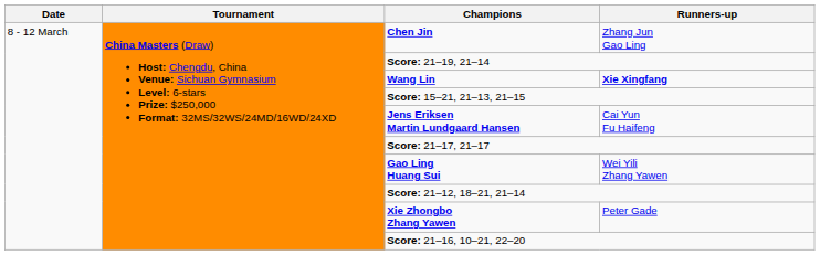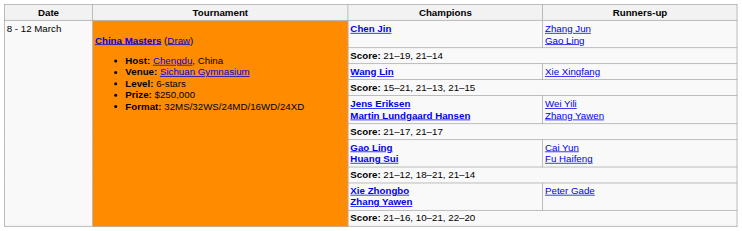 <table class="wikitable" style="font-size:80%">
 <tr>
 <th width="110">Date</th>
 <th width="330">Tournament</th>
 <th width="250">Champions</th>
 <th width="250">Runners-up</th>
 </tr>
 <tr valign=top>
 <td rowspan="10">8 - 12 March</td>
 <td bgcolor="#FF8C00" rowspan="10"><br><strong><a href='#'>China Masters</a></strong> (<a href='#'>Draw</a>)<ul><li><strong>Host:</strong> <a href='#'>Chengdu</a>, China</li><li><strong>Venue:</strong> <a href='#'>Sichuan Gymnasium</a></li><li><strong>Level:</strong> 6-stars</li><li><strong>Prize:</strong> $250,000</li><li><strong>Format:</strong> 32MS/32WS/24MD/16WD/24XD</li></ul></td>
 <td><strong> <a href='#'>Chen Jin</a></strong></td>
 <td> <a href='#'>Zhang Jun</a><br> <a href='#'>Gao Ling</a></td>
 </tr>
 <tr>
 <td colspan="2"><strong>Score:</strong> 21–19, 21–14</td>
 </tr>
 <tr valign="top">
 <td><strong> <a href='#'>Wang Lin</a></strong></td>
-<td><strong> <a href='#'>Xie Xingfang</a></strong></td>
+<td> <a href='#'>Xie Xingfang</a></td>
 </tr>
 <tr>
 <td colspan="2"><strong>Score:</strong> 15–21, 21–13, 21–15</td>
 </tr>
 <tr valign="top">
 <td><strong> <a href='#'>Jens Eriksen</a><br> <a href='#'>Martin Lundgaard Hansen</a></strong></td>
-<td> <a href='#'>Cai Yun</a><br> <a href='#'>Fu Haifeng</a></td>
+<td> <a href='#'>Wei Yili</a><br> <a href='#'>Zhang Yawen</a></td>
 </tr>
 <tr>
 <td colspan="2"><strong>Score:</strong> 21–17, 21–17</td>
 </tr>
 <tr valign="top">
 <td><strong> <a href='#'>Gao Ling</a><br> <a href='#'>Huang Sui</a></strong></td>
-<td> <a href='#'>Wei Yili</a><br> <a href='#'>Zhang Yawen</a></td>
+<td> <a href='#'>Cai Yun</a><br> <a href='#'>Fu Haifeng</a></td>
 </tr>
 <tr>
 <td colspan="2"><strong>Score:</strong> 21–12, 18–21, 21–14</td>
 </tr>
 <tr valign="top">
 <td><strong> <a href='#'>Xie Zhongbo</a><br> <a href='#'>Zhang Yawen</a></strong></td>
 <td> <a href='#'>Peter Gade</a></td>
 </tr>
 <tr>
 <td colspan="2"><strong>Score:</strong> 21–16, 10–21, 22–20</td>
 </tr>
 </table>
